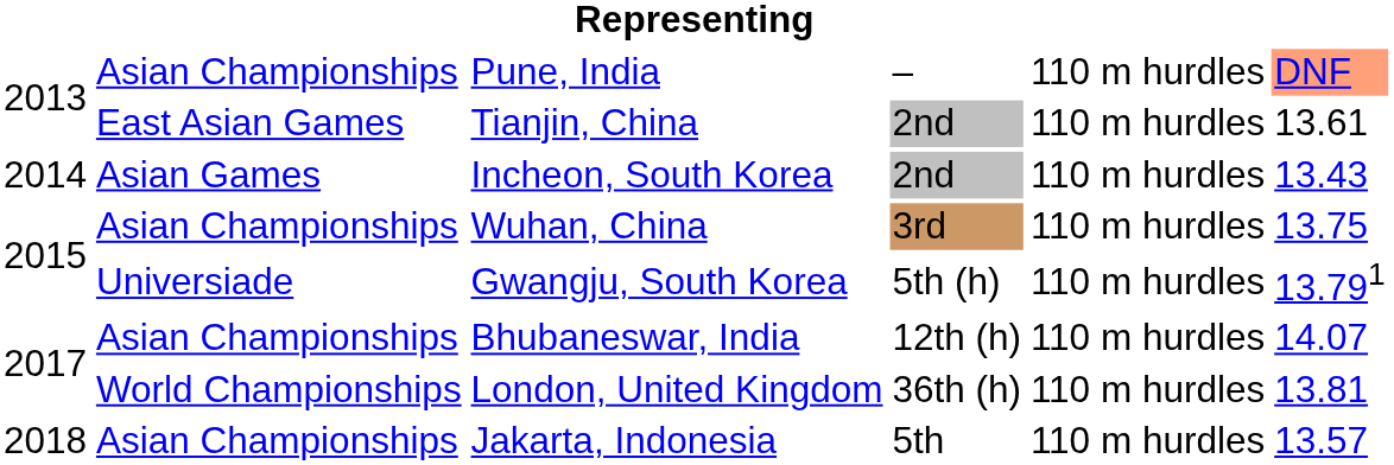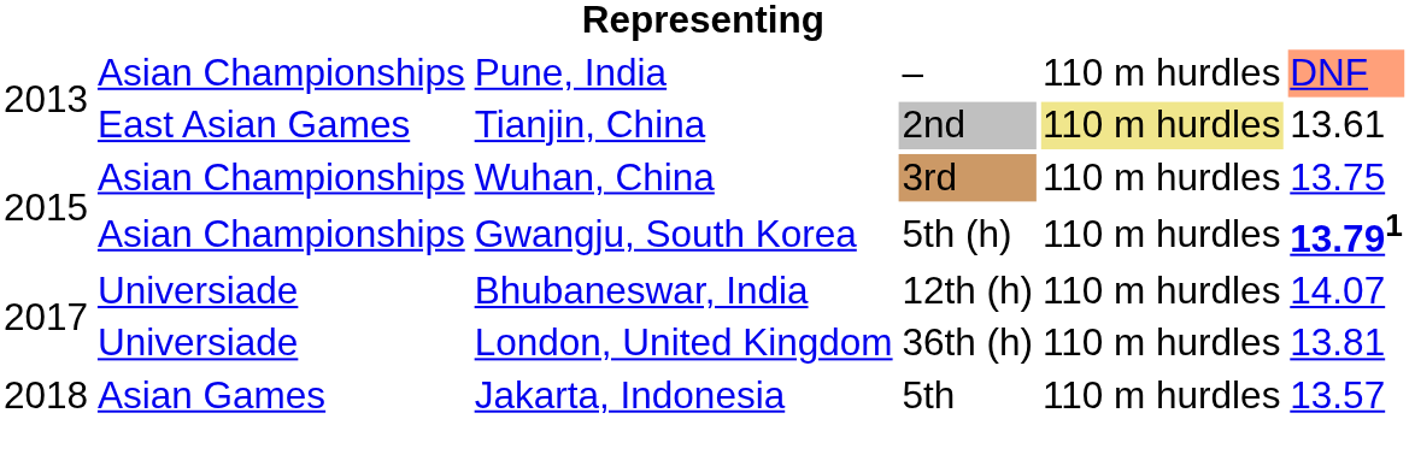 <table>
 <tr>
 <th colspan="6">Representing </th>
 </tr>
 <tr>
 <td rowspan=2>2013</td>
 <td><a href='#'>Asian Championships</a></td>
 <td><a href='#'>Pune, India</a></td>
 <td>–</td>
 <td>110 m hurdles</td>
 <td style="background: lightsalmon;"><a href='#'>DNF</a></td>
 </tr>
 <tr>
 <td><a href='#'>East Asian Games</a></td>
 <td><a href='#'>Tianjin, China</a></td>
 <td bgcolor=silver>2nd</td>
-<td>110 m hurdles</td>
+<td style="background: khaki;">110 m hurdles</td>
 <td>13.61</td>
-</tr>
-<tr>
-<td>2014</td>
-<td><a href='#'>Asian Games</a></td>
-<td><a href='#'>Incheon, South Korea</a></td>
-<td bgcolor=silver>2nd</td>
-<td>110 m hurdles</td>
-<td><a href='#'>13.43</a></td>
 </tr>
 <tr>
 <td rowspan=2>2015</td>
 <td><a href='#'>Asian Championships</a></td>
 <td><a href='#'>Wuhan, China</a></td>
 <td bgcolor=cc9966>3rd</td>
 <td>110 m hurdles</td>
 <td><a href='#'>13.75</a></td>
 </tr>
 <tr>
-<td><a href='#'>Universiade</a></td>
+<td><a href='#'>Asian Championships</a></td>
 <td><a href='#'>Gwangju, South Korea</a></td>
 <td>5th (h)</td>
 <td>110 m hurdles</td>
-<td><a href='#'>13.79</a><sup>1</sup></td>
+<td><strong><a href='#'>13.79</a><sup>1</sup></strong></td>
 </tr>
 <tr>
 <td rowspan=2>2017</td>
-<td><a href='#'>Asian Championships</a></td>
+<td><a href='#'>Universiade</a></td>
 <td><a href='#'>Bhubaneswar, India</a></td>
 <td>12th (h)</td>
 <td>110 m hurdles</td>
 <td><a href='#'>14.07</a></td>
 </tr>
 <tr>
-<td><a href='#'>World Championships</a></td>
+<td><a href='#'>Universiade</a></td>
 <td><a href='#'>London, United Kingdom</a></td>
 <td>36th (h)</td>
 <td>110 m hurdles</td>
 <td><a href='#'>13.81</a></td>
 </tr>
 <tr>
 <td>2018</td>
-<td><a href='#'>Asian Championships</a></td>
+<td><a href='#'>Asian Games</a></td>
 <td><a href='#'>Jakarta, Indonesia</a></td>
 <td>5th</td>
 <td>110 m hurdles</td>
 <td><a href='#'>13.57</a></td>
 </tr>
 </table>
